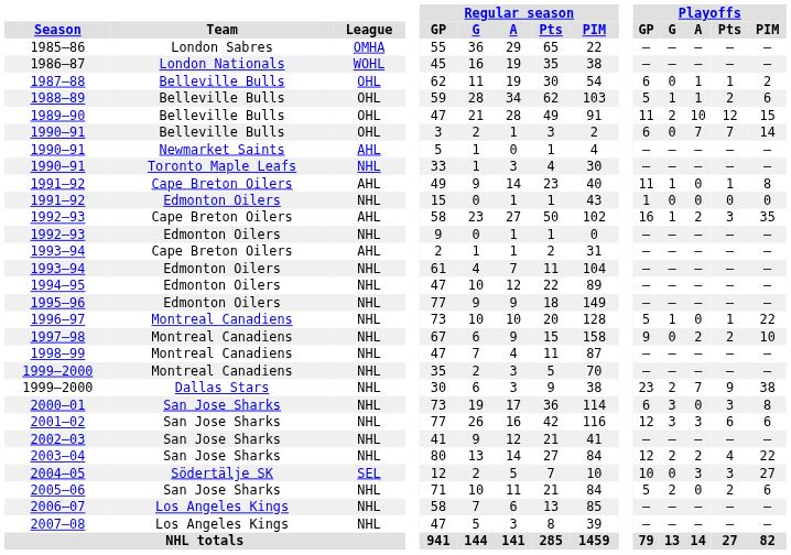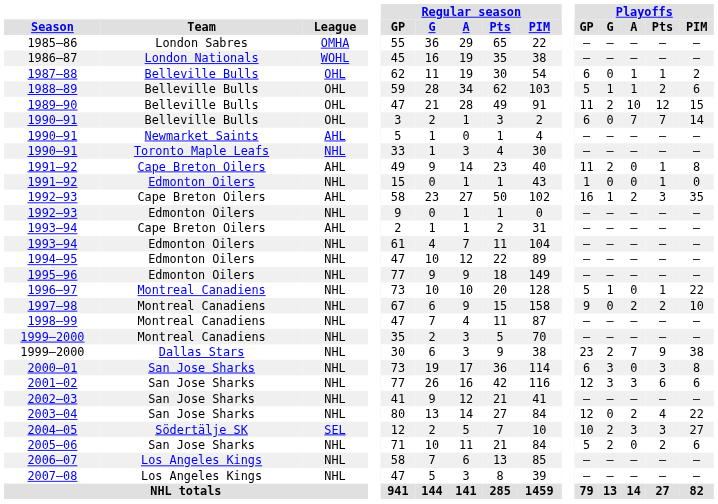 <table border="0" cellpadding="1" cellspacing="0" style="text-align:center; width:60em;">
 <tr style="background:#e0e0e0;">
 <th colspan="3"  bgcolor="#ffffff"> </th>
 <th rowspan="99" bgcolor="#ffffff"> </th>
 <th colspan="5"><a href='#'>Regular season</a></th>
 <th rowspan="99" bgcolor="#ffffff"> </th>
 <th colspan="5"><a href='#'>Playoffs</a></th>
 </tr>
 <tr style="background:#e0e0e0;">
 <th><a href='#'>Season</a></th>
 <th>Team</th>
 <th>League</th>
 <th>GP</th>
 <th><a href='#'>G</a></th>
 <th><a href='#'>A</a></th>
 <th><a href='#'>Pts</a></th>
 <th><a href='#'>PIM</a></th>
 <th>GP</th>
 <th>G</th>
 <th>A</th>
 <th>Pts</th>
 <th>PIM</th>
 </tr>
 <tr>
 <td>1985–86</td>
 <td>London Sabres</td>
 <td><a href='#'>OMHA</a></td>
 <td>55</td>
 <td>36</td>
 <td>29</td>
 <td>65</td>
 <td>22</td>
 <td>—</td>
 <td>—</td>
 <td>—</td>
 <td>—</td>
 <td>—</td>
 </tr>
 <tr style="background:#f0f0f0;">
 <td>1986–87</td>
 <td><a href='#'>London Nationals</a></td>
 <td><a href='#'>WOHL</a></td>
 <td>45</td>
 <td>16</td>
 <td>19</td>
 <td>35</td>
 <td>38</td>
 <td>—</td>
 <td>—</td>
 <td>—</td>
 <td>—</td>
 <td>—</td>
 </tr>
 <tr>
 <td><a href='#'>1987–88</a></td>
 <td><a href='#'>Belleville Bulls</a></td>
 <td><a href='#'>OHL</a></td>
 <td>62</td>
 <td>11</td>
 <td>19</td>
 <td>30</td>
 <td>54</td>
 <td>6</td>
 <td>0</td>
 <td>1</td>
 <td>1</td>
 <td>2</td>
 </tr>
 <tr style="background:#f0f0f0;">
 <td><a href='#'>1988–89</a></td>
 <td>Belleville Bulls</td>
 <td>OHL</td>
 <td>59</td>
 <td>28</td>
 <td>34</td>
 <td>62</td>
 <td>103</td>
 <td>5</td>
 <td>1</td>
 <td>1</td>
 <td>2</td>
 <td>6</td>
 </tr>
 <tr>
 <td><a href='#'>1989–90</a></td>
 <td>Belleville Bulls</td>
 <td>OHL</td>
 <td>47</td>
 <td>21</td>
 <td>28</td>
 <td>49</td>
 <td>91</td>
 <td>11</td>
 <td>2</td>
 <td>10</td>
 <td>12</td>
 <td>15</td>
 </tr>
 <tr style="background:#f0f0f0;">
 <td><a href='#'>1990–91</a></td>
 <td>Belleville Bulls</td>
 <td>OHL</td>
 <td>3</td>
 <td>2</td>
 <td>1</td>
 <td>3</td>
 <td>2</td>
 <td>6</td>
 <td>0</td>
 <td>7</td>
 <td>7</td>
 <td>14</td>
 </tr>
 <tr>
 <td><a href='#'>1990–91</a></td>
 <td><a href='#'>Newmarket Saints</a></td>
 <td><a href='#'>AHL</a></td>
 <td>5</td>
 <td>1</td>
 <td>0</td>
 <td>1</td>
 <td>4</td>
 <td>—</td>
 <td>—</td>
 <td>—</td>
 <td>—</td>
 <td>—</td>
 </tr>
 <tr style="background:#f0f0f0;">
 <td><a href='#'>1990–91</a></td>
 <td><a href='#'>Toronto Maple Leafs</a></td>
 <td><a href='#'>NHL</a></td>
 <td>33</td>
 <td>1</td>
 <td>3</td>
 <td>4</td>
 <td>30</td>
 <td>—</td>
 <td>—</td>
 <td>—</td>
 <td>—</td>
 <td>—</td>
 </tr>
 <tr>
 <td><a href='#'>1991–92</a></td>
 <td><a href='#'>Cape Breton Oilers</a></td>
 <td>AHL</td>
 <td>49</td>
 <td>9</td>
 <td>14</td>
 <td>23</td>
 <td>40</td>
 <td>11</td>
-<td>1</td>
+<td>2</td>
 <td>0</td>
 <td>1</td>
 <td>8</td>
 </tr>
 <tr style="background:#f0f0f0;">
 <td><a href='#'>1991–92</a></td>
 <td><a href='#'>Edmonton Oilers</a></td>
 <td>NHL</td>
 <td>15</td>
 <td>0</td>
 <td>1</td>
 <td>1</td>
 <td>43</td>
 <td>1</td>
 <td>0</td>
 <td>0</td>
-<td>0</td>
+<td>1</td>
 <td>0</td>
 </tr>
 <tr>
 <td><a href='#'>1992–93</a></td>
 <td>Cape Breton Oilers</td>
 <td>AHL</td>
 <td>58</td>
 <td>23</td>
 <td>27</td>
 <td>50</td>
 <td>102</td>
 <td>16</td>
 <td>1</td>
 <td>2</td>
 <td>3</td>
 <td>35</td>
 </tr>
 <tr style="background:#f0f0f0;">
 <td><a href='#'>1992–93</a></td>
 <td>Edmonton Oilers</td>
 <td>NHL</td>
 <td>9</td>
 <td>0</td>
 <td>1</td>
 <td>1</td>
 <td>0</td>
 <td>—</td>
 <td>—</td>
 <td>—</td>
 <td>—</td>
 <td>—</td>
 </tr>
 <tr>
 <td><a href='#'>1993–94</a></td>
 <td>Cape Breton Oilers</td>
 <td>AHL</td>
 <td>2</td>
 <td>1</td>
 <td>1</td>
 <td>2</td>
 <td>31</td>
 <td>—</td>
 <td>—</td>
 <td>—</td>
 <td>—</td>
 <td>—</td>
 </tr>
 <tr style="background:#f0f0f0;">
 <td><a href='#'>1993–94</a></td>
 <td>Edmonton Oilers</td>
 <td>NHL</td>
 <td>61</td>
 <td>4</td>
 <td>7</td>
 <td>11</td>
 <td>104</td>
 <td>—</td>
 <td>—</td>
 <td>—</td>
 <td>—</td>
 <td>—</td>
 </tr>
 <tr>
 <td><a href='#'>1994–95</a></td>
 <td>Edmonton Oilers</td>
 <td>NHL</td>
 <td>47</td>
 <td>10</td>
 <td>12</td>
 <td>22</td>
 <td>89</td>
 <td>—</td>
 <td>—</td>
 <td>—</td>
 <td>—</td>
 <td>—</td>
 </tr>
 <tr style="background:#f0f0f0;">
 <td><a href='#'>1995–96</a></td>
 <td>Edmonton Oilers</td>
 <td>NHL</td>
 <td>77</td>
 <td>9</td>
 <td>9</td>
 <td>18</td>
 <td>149</td>
 <td>—</td>
 <td>—</td>
 <td>—</td>
 <td>—</td>
 <td>—</td>
 </tr>
 <tr>
 <td><a href='#'>1996–97</a></td>
 <td><a href='#'>Montreal Canadiens</a></td>
 <td>NHL</td>
 <td>73</td>
 <td>10</td>
 <td>10</td>
 <td>20</td>
 <td>128</td>
 <td>5</td>
 <td>1</td>
 <td>0</td>
 <td>1</td>
 <td>22</td>
 </tr>
 <tr style="background:#f0f0f0;">
 <td><a href='#'>1997–98</a></td>
 <td>Montreal Canadiens</td>
 <td>NHL</td>
 <td>67</td>
 <td>6</td>
 <td>9</td>
 <td>15</td>
 <td>158</td>
 <td>9</td>
 <td>0</td>
 <td>2</td>
 <td>2</td>
 <td>10</td>
 </tr>
 <tr>
 <td><a href='#'>1998–99</a></td>
 <td>Montreal Canadiens</td>
 <td>NHL</td>
 <td>47</td>
 <td>7</td>
 <td>4</td>
 <td>11</td>
 <td>87</td>
 <td>—</td>
 <td>—</td>
 <td>—</td>
 <td>—</td>
 <td>—</td>
 </tr>
 <tr style="background:#f0f0f0;">
 <td><a href='#'>1999–2000</a></td>
 <td>Montreal Canadiens</td>
 <td>NHL</td>
 <td>35</td>
 <td>2</td>
 <td>3</td>
 <td>5</td>
 <td>70</td>
 <td>—</td>
 <td>—</td>
 <td>—</td>
 <td>—</td>
 <td>—</td>
 </tr>
 <tr>
 <td>1999–2000</td>
 <td><a href='#'>Dallas Stars</a></td>
 <td>NHL</td>
 <td>30</td>
 <td>6</td>
 <td>3</td>
 <td>9</td>
 <td>38</td>
 <td>23</td>
 <td>2</td>
 <td>7</td>
 <td>9</td>
 <td>38</td>
 </tr>
 <tr>
 </tr>
 <tr style="background:#f0f0f0;">
 <td><a href='#'>2000–01</a></td>
 <td><a href='#'>San Jose Sharks</a></td>
 <td>NHL</td>
 <td>73</td>
 <td>19</td>
 <td>17</td>
 <td>36</td>
 <td>114</td>
 <td>6</td>
 <td>3</td>
 <td>0</td>
 <td>3</td>
 <td>8</td>
 </tr>
 <tr>
 <td><a href='#'>2001–02</a></td>
 <td>San Jose Sharks</td>
 <td>NHL</td>
 <td>77</td>
 <td>26</td>
 <td>16</td>
 <td>42</td>
 <td>116</td>
 <td>12</td>
 <td>3</td>
 <td>3</td>
 <td>6</td>
 <td>6</td>
 </tr>
 <tr style="background:#f0f0f0;">
 <td><a href='#'>2002–03</a></td>
 <td>San Jose Sharks</td>
 <td>NHL</td>
 <td>41</td>
 <td>9</td>
 <td>12</td>
 <td>21</td>
 <td>41</td>
 <td>—</td>
 <td>—</td>
 <td>—</td>
 <td>—</td>
 <td>—</td>
 </tr>
 <tr>
 <td><a href='#'>2003–04</a></td>
 <td>San Jose Sharks</td>
 <td>NHL</td>
 <td>80</td>
 <td>13</td>
 <td>14</td>
 <td>27</td>
 <td>84</td>
 <td>12</td>
-<td>2</td>
+<td>0</td>
 <td>2</td>
 <td>4</td>
 <td>22</td>
 </tr>
 <tr style="background:#f0f0f0;">
 <td><a href='#'>2004–05</a></td>
 <td><a href='#'>Södertälje SK</a></td>
 <td><a href='#'>SEL</a></td>
 <td>12</td>
 <td>2</td>
 <td>5</td>
 <td>7</td>
 <td>10</td>
 <td>10</td>
-<td>0</td>
+<td>2</td>
 <td>3</td>
 <td>3</td>
 <td>27</td>
 </tr>
 <tr>
 <td><a href='#'>2005–06</a></td>
 <td>San Jose Sharks</td>
 <td>NHL</td>
 <td>71</td>
 <td>10</td>
 <td>11</td>
 <td>21</td>
 <td>84</td>
 <td>5</td>
 <td>2</td>
 <td>0</td>
 <td>2</td>
 <td>6</td>
 </tr>
 <tr style="background:#f0f0f0;">
 <td><a href='#'>2006–07</a></td>
 <td><a href='#'>Los Angeles Kings</a></td>
 <td>NHL</td>
 <td>58</td>
 <td>7</td>
 <td>6</td>
 <td>13</td>
 <td>85</td>
 <td>—</td>
 <td>—</td>
 <td>—</td>
 <td>—</td>
 <td>—</td>
 </tr>
 <tr>
 <td><a href='#'>2007–08</a></td>
 <td>Los Angeles Kings</td>
 <td>NHL</td>
 <td>47</td>
 <td>5</td>
 <td>3</td>
 <td>8</td>
 <td>39</td>
 <td>—</td>
 <td>—</td>
 <td>—</td>
 <td>—</td>
 <td>—</td>
 </tr>
 <tr style="background:#e0e0e0;">
 <th colspan="3">NHL totals</th>
 <th>941</th>
 <th>144</th>
 <th>141</th>
 <th>285</th>
 <th>1459</th>
 <th>79</th>
 <th>13</th>
 <th>14</th>
 <th>27</th>
 <th>82</th>
 </tr>
 </table>
